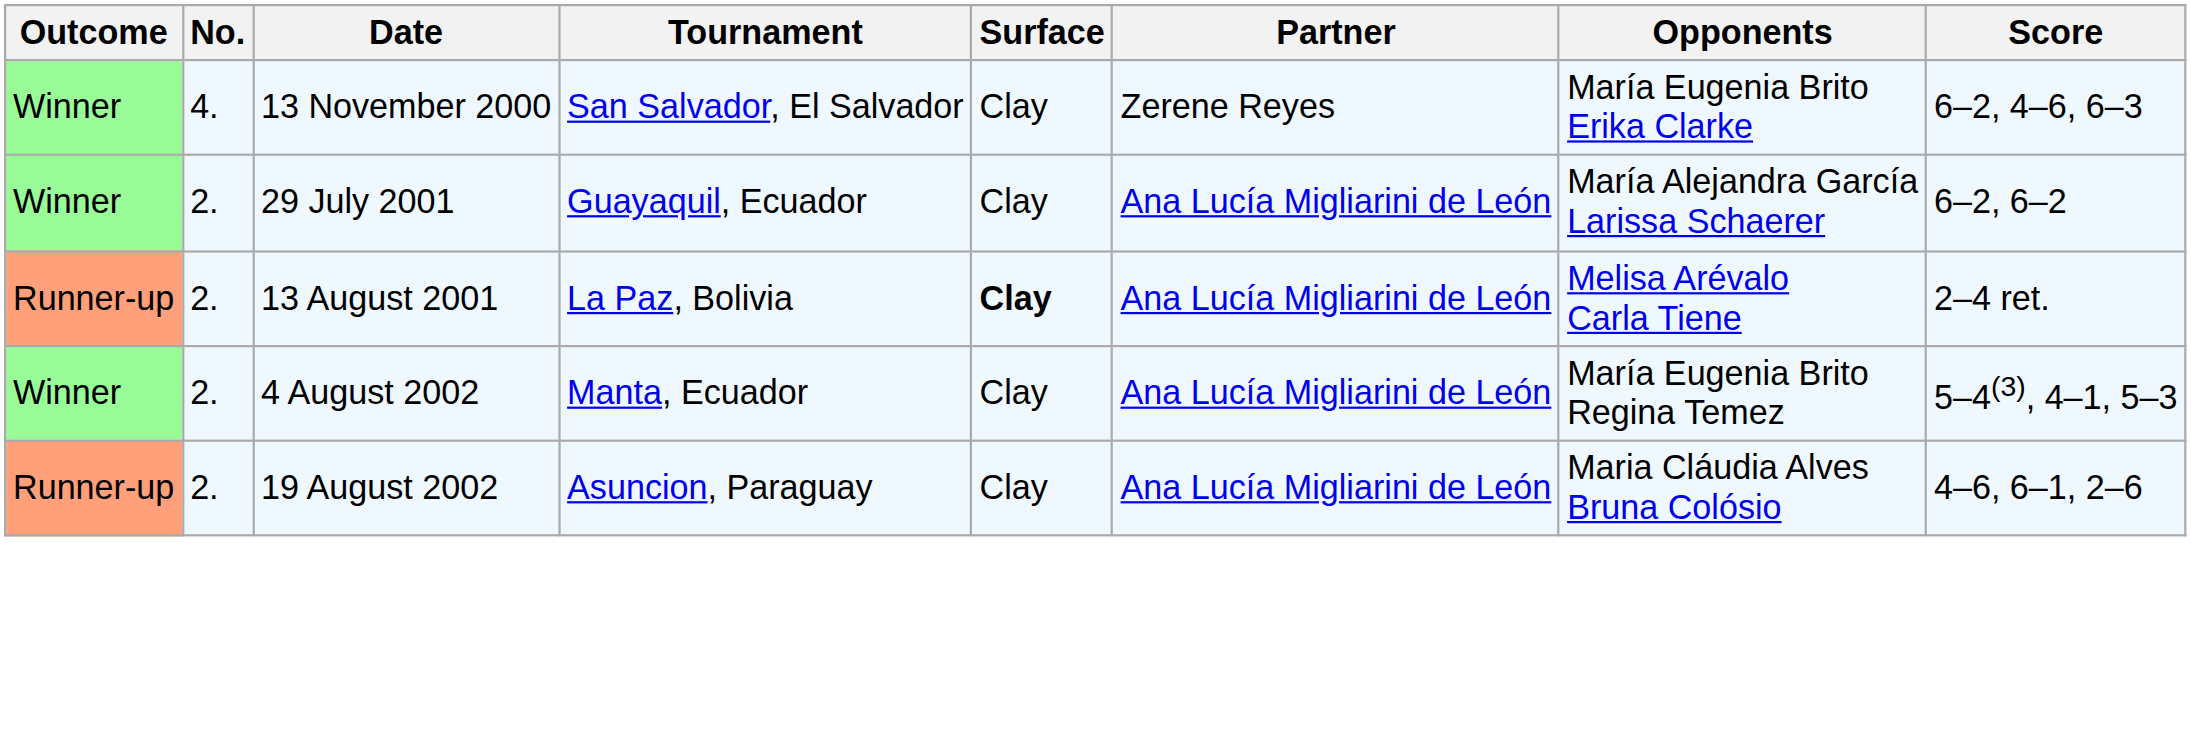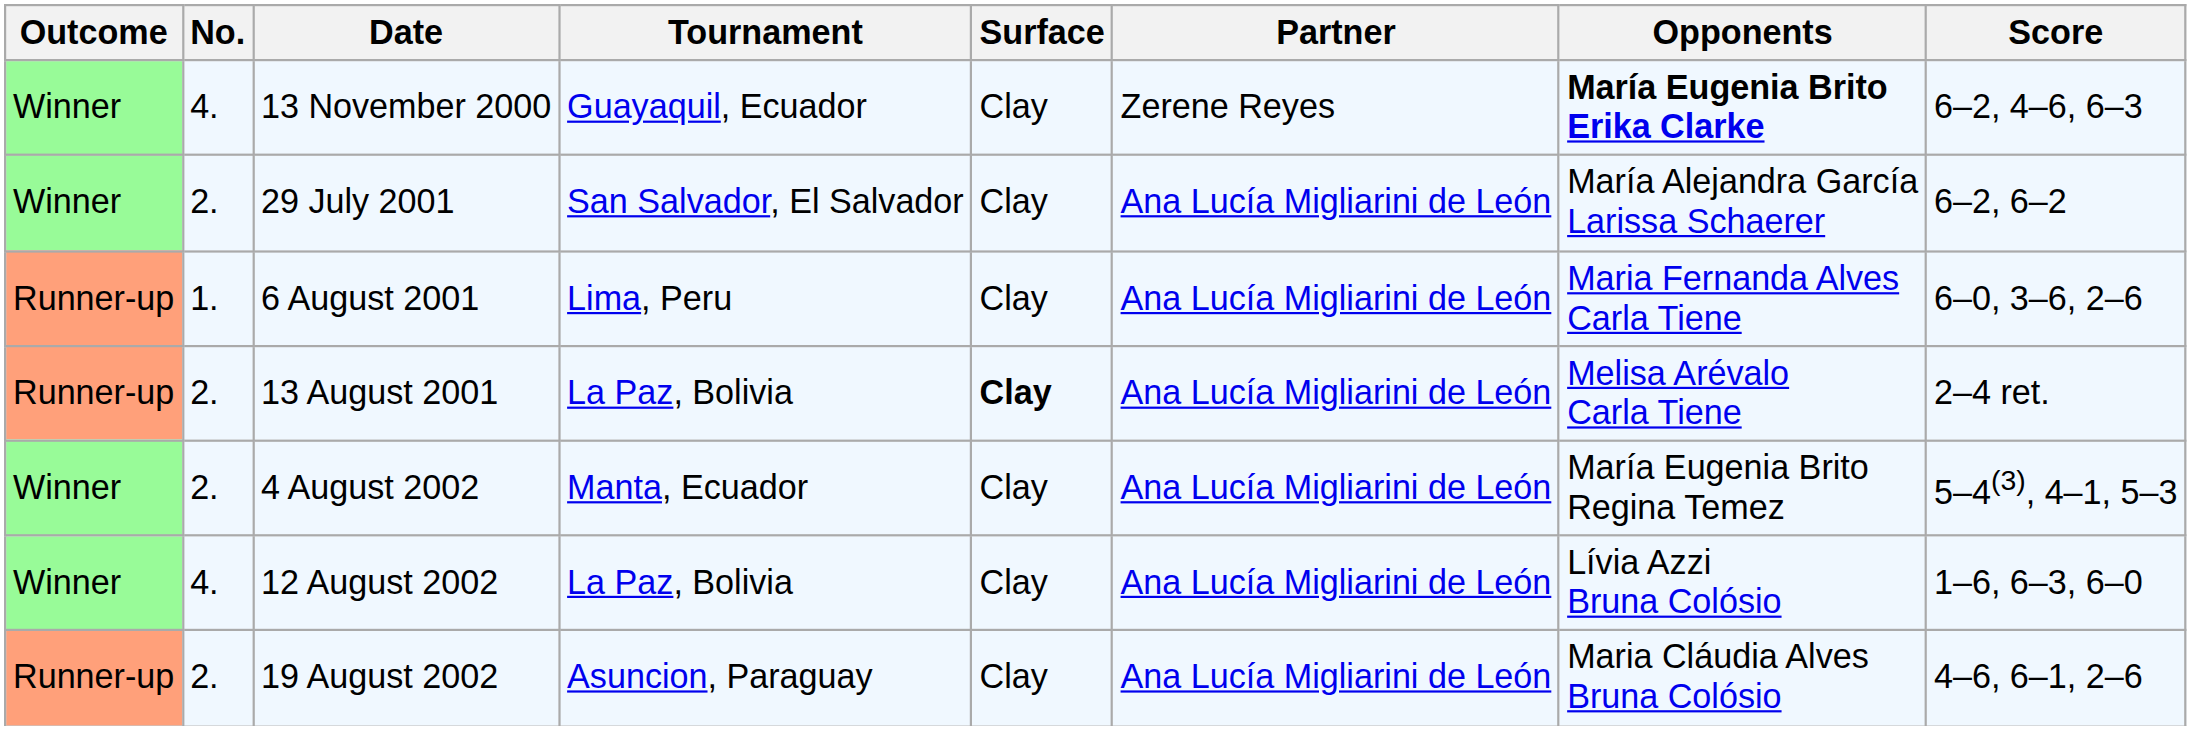 <table class="sortable wikitable" style=font-size:97%>
 <tr>
 <th>Outcome</th>
 <th>No.</th>
 <th>Date</th>
 <th>Tournament</th>
 <th>Surface</th>
 <th>Partner</th>
 <th>Opponents</th>
 <th>Score</th>
 </tr>
 <tr style="background:#f0f8ff;">
 <td bgcolor="98FB98">Winner</td>
 <td>4.</td>
 <td>13 November 2000</td>
-<td><a href='#'>San Salvador</a>, El Salvador</td>
+<td><a href='#'>Guayaquil</a>, Ecuador</td>
 <td>Clay</td>
 <td> Zerene Reyes</td>
-<td> María Eugenia Brito <br>  <a href='#'>Erika Clarke</a></td>
+<td><strong> María Eugenia Brito <br>  <a href='#'>Erika Clarke</a></strong></td>
 <td>6–2, 4–6, 6–3</td>
 </tr>
 <tr style="background:#f0f8ff;">
 <td bgcolor="98FB98">Winner</td>
 <td>2.</td>
 <td>29 July 2001</td>
-<td><a href='#'>Guayaquil</a>, Ecuador</td>
+<td><a href='#'>San Salvador</a>, El Salvador</td>
 <td>Clay</td>
 <td> <a href='#'>Ana Lucía Migliarini de León</a></td>
 <td> María Alejandra García <br>  <a href='#'>Larissa Schaerer</a></td>
 <td>6–2, 6–2</td>
+</tr>
+<tr style="background:#f0f8ff;">
+<td style="background:#ffa07a;">Runner-up</td>
+<td>1.</td>
+<td>6 August 2001</td>
+<td><a href='#'>Lima</a>, Peru</td>
+<td>Clay</td>
+<td> <a href='#'>Ana Lucía Migliarini de León</a></td>
+<td> <a href='#'>Maria Fernanda Alves</a> <br>  <a href='#'>Carla Tiene</a></td>
+<td>6–0, 3–6, 2–6</td>
 </tr>
 <tr style="background:#f0f8ff;">
 <td style="background:#ffa07a;">Runner-up</td>
 <td>2.</td>
 <td>13 August 2001</td>
 <td><a href='#'>La Paz</a>, Bolivia</td>
 <td><strong>Clay</strong></td>
 <td> <a href='#'>Ana Lucía Migliarini de León</a></td>
 <td> <a href='#'>Melisa Arévalo</a> <br>  <a href='#'>Carla Tiene</a></td>
 <td>2–4 ret.</td>
 </tr>
 <tr style="background:#f0f8ff;">
 <td bgcolor="98FB98">Winner</td>
 <td>2.</td>
 <td>4 August 2002</td>
 <td><a href='#'>Manta</a>, Ecuador</td>
 <td>Clay</td>
 <td> <a href='#'>Ana Lucía Migliarini de León</a></td>
 <td> María Eugenia Brito <br>  Regina Temez</td>
 <td>5–4<sup>(3)</sup>, 4–1, 5–3</td>
 </tr>
 <tr style="background:#f0f8ff;">
+<td bgcolor="98FB98">Winner</td>
+<td>4.</td>
+<td>12 August 2002</td>
+<td><a href='#'>La Paz</a>, Bolivia</td>
+<td>Clay</td>
+<td> <a href='#'>Ana Lucía Migliarini de León</a></td>
+<td> Lívia Azzi <br>  <a href='#'>Bruna Colósio</a></td>
+<td>1–6, 6–3, 6–0</td>
+</tr>
+<tr style="background:#f0f8ff;">
 <td style="background:#ffa07a;">Runner-up</td>
 <td>2.</td>
 <td>19 August 2002</td>
 <td><a href='#'>Asuncion</a>, Paraguay</td>
 <td>Clay</td>
 <td> <a href='#'>Ana Lucía Migliarini de León</a></td>
 <td> Maria Cláudia Alves <br>  <a href='#'>Bruna Colósio</a></td>
 <td>4–6, 6–1, 2–6</td>
 </tr>
 </table>
